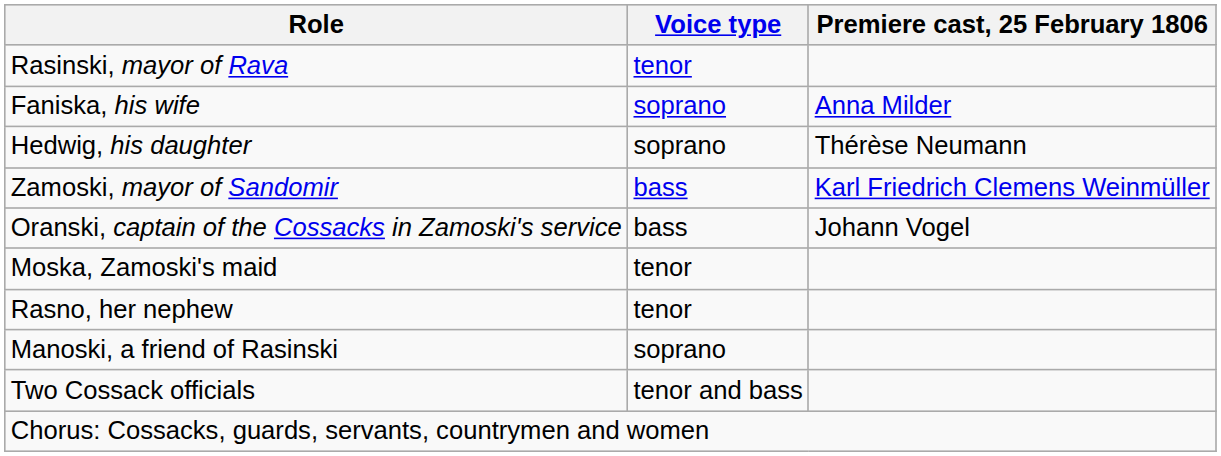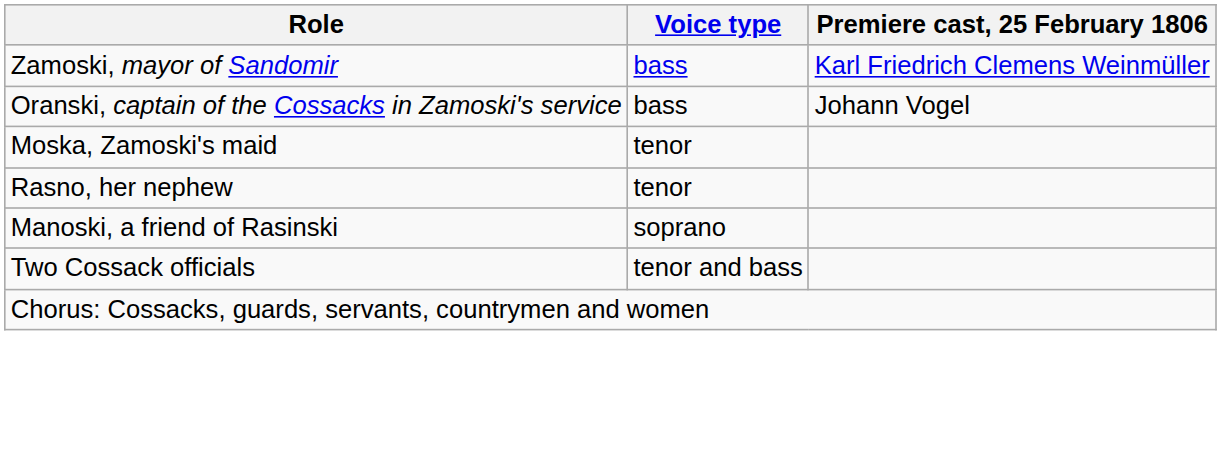 <table class="wikitable">
 <tr>
 <th>Role</th>
 <th><a href='#'>Voice type</a></th>
 <th>Premiere cast, 25 February 1806</th>
-</tr>
-<tr>
-<td>Rasinski, <em>mayor of <a href='#'>Rava</a></em></td>
-<td><a href='#'>tenor</a></td>
-<td></td>
-</tr>
-<tr>
-<td>Faniska, <em>his wife</em></td>
-<td><a href='#'>soprano</a></td>
-<td><a href='#'>Anna Milder</a></td>
-</tr>
-<tr>
-<td>Hedwig, <em>his daughter</em></td>
-<td>soprano</td>
-<td>Thérèse Neumann</td>
 </tr>
 <tr>
 <td>Zamoski, <em>mayor of <a href='#'>Sandomir</a></em></td>
 <td><a href='#'>bass</a></td>
 <td><a href='#'>Karl Friedrich Clemens Weinmüller</a></td>
 </tr>
 <tr>
 <td>Oranski, <em>captain of the <a href='#'>Cossacks</a> in Zamoski's service</td>
 <td>bass</td>
 <td>Johann Vogel</td>
 </tr>
 <tr>
 <td>Moska, </em>Zamoski's maid<em></td>
 <td>tenor</td>
 <td></td>
 </tr>
 <tr>
 <td>Rasno, </em>her nephew<em></td>
 <td>tenor</td>
 <td></td>
 </tr>
 <tr>
 <td>Manoski, </em>a friend of Rasinski<em></td>
 <td>soprano</td>
 <td></td>
 </tr>
 <tr>
 <td>Two Cossack officials</td>
 <td>tenor and bass</td>
 <td></td>
 </tr>
 <tr>
 <td colspan="3">Chorus: </em>Cossacks, guards, servants, countrymen and women<em></td>
 </tr>
 </table>
